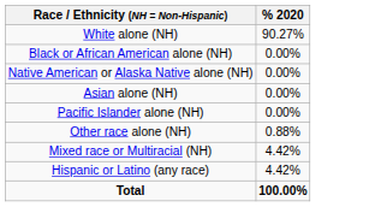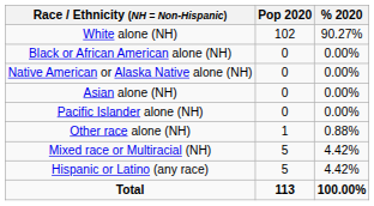 <table class="wikitable" style="text-align:center;">
 <tr>
 <th>Race / Ethnicity <small>(<em>NH = Non-Hispanic</em>)</small></th>
+<th>Pop 2020</th>
 <th>% 2020</th>
 </tr>
 <tr>
 <td><a href='#'>White</a> alone (NH)</td>
+<td>102</td>
 <td>90.27%</td>
 </tr>
 <tr>
 <td><a href='#'>Black or African American</a> alone (NH)</td>
+<td>0</td>
 <td>0.00%</td>
 </tr>
 <tr>
 <td><a href='#'>Native American</a> or <a href='#'>Alaska Native</a> alone (NH)</td>
+<td>0</td>
 <td>0.00%</td>
 </tr>
 <tr>
 <td><a href='#'>Asian</a> alone (NH)</td>
+<td>0</td>
 <td>0.00%</td>
 </tr>
 <tr>
 <td><a href='#'>Pacific Islander</a> alone (NH)</td>
+<td>0</td>
 <td>0.00%</td>
 </tr>
 <tr>
 <td><a href='#'>Other race</a> alone (NH)</td>
+<td>1</td>
 <td>0.88%</td>
 </tr>
 <tr>
 <td><a href='#'>Mixed race or Multiracial</a> (NH)</td>
+<td>5</td>
 <td>4.42%</td>
 </tr>
 <tr>
 <td><a href='#'>Hispanic or Latino</a> (any race)</td>
+<td>5</td>
 <td>4.42%</td>
 </tr>
 <tr>
 <td><strong>Total</strong></td>
+<td><strong>113</strong></td>
 <td><strong>100.00%</strong></td>
 </tr>
 </table>
